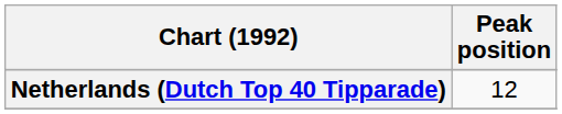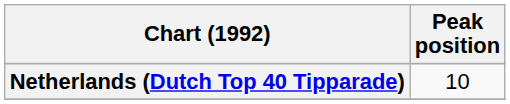 <table class="wikitable sortable plainrowheaders" style="text-align:center">
 <tr>
 <th>Chart (1992)</th>
 <th>Peak<br>position</th>
 </tr>
 <tr>
 </tr>
 <tr>
 <th scope="row">Netherlands (<a href='#'>Dutch Top 40 Tipparade</a>)</th>
-<td>12</td>
+<td>10</td>
 </tr>
 <tr>
 </tr>
 <tr>
 </tr>
 </table>
